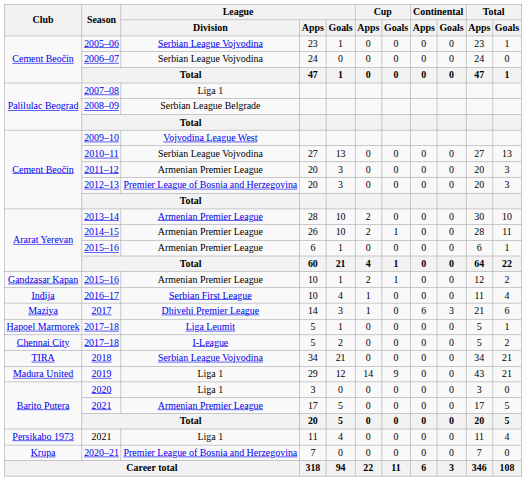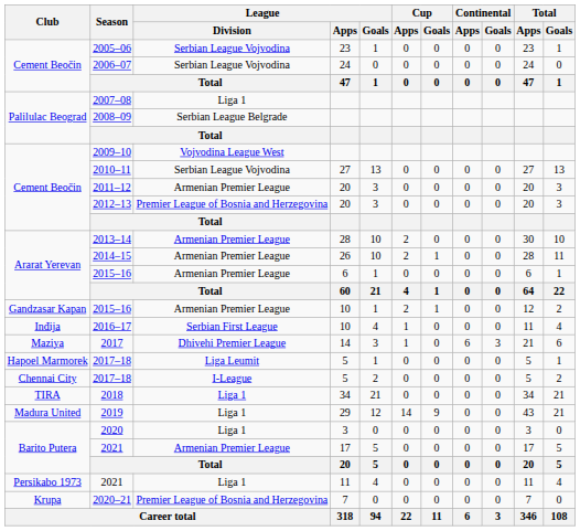 <table class="wikitable" style="text-align:center">
 <tr>
 <th rowspan="2">Club</th>
 <th rowspan="2">Season</th>
 <th colspan="3">League</th>
 <th colspan="2">Cup</th>
 <th colspan="2">Continental</th>
 <th colspan="2">Total</th>
 </tr>
 <tr>
 <th>Division</th>
 <th>Apps</th>
 <th>Goals</th>
 <th>Apps</th>
 <th>Goals</th>
 <th>Apps</th>
 <th>Goals</th>
 <th>Apps</th>
 <th>Goals</th>
 </tr>
 <tr>
 <td rowspan="3"><a href='#'>Cement Beočin</a></td>
 <td><a href='#'>2005–06</a></td>
 <td><a href='#'>Serbian League Vojvodina</a></td>
 <td>23</td>
 <td>1</td>
 <td>0</td>
 <td>0</td>
 <td>0</td>
 <td>0</td>
 <td>23</td>
 <td>1</td>
 </tr>
 <tr>
 <td><a href='#'>2006–07</a></td>
 <td>Serbian League Vojvodina</td>
 <td>24</td>
 <td>0</td>
 <td>0</td>
 <td>0</td>
 <td>0</td>
 <td>0</td>
 <td>24</td>
 <td>0</td>
 </tr>
 <tr>
 <th colspan="2">Total</th>
 <th>47</th>
 <th>1</th>
 <th>0</th>
 <th>0</th>
 <th>0</th>
 <th>0</th>
 <th>47</th>
 <th>1</th>
 </tr>
 <tr>
 <td rowspan="3"><a href='#'> Palilulac Beograd</a></td>
 <td><a href='#'>2007–08</a></td>
 <td>Liga 1</td>
 <td></td>
 <td></td>
 <td></td>
 <td></td>
 <td></td>
 <td></td>
 <td></td>
 </tr>
 <tr>
 <td><a href='#'>2008–09</a></td>
 <td>Serbian League Belgrade</td>
 <td></td>
 <td></td>
 <td></td>
 <td></td>
 <td></td>
 <td></td>
 <td></td>
 <td></td>
 </tr>
 <tr>
 <th colspan="2">Total</th>
 <th></th>
 <th></th>
 <th></th>
 <th></th>
 <th></th>
 <th></th>
 <th></th>
 <th></th>
 </tr>
 <tr>
 <td rowspan="5"><a href='#'>Cement Beočin</a></td>
 <td><a href='#'>2009–10</a></td>
 <td><a href='#'>Vojvodina League West</a></td>
 <td></td>
 <td></td>
 <td></td>
 <td></td>
 <td></td>
 <td></td>
 <td></td>
 <td></td>
 </tr>
 <tr>
 <td><a href='#'>2010–11</a></td>
 <td>Serbian League Vojvodina</td>
 <td>27</td>
 <td>13</td>
 <td>0</td>
 <td>0</td>
 <td>0</td>
 <td>0</td>
 <td>27</td>
 <td>13</td>
 </tr>
 <tr>
 <td><a href='#'>2011–12</a></td>
 <td>Armenian Premier League</td>
 <td>20</td>
 <td>3</td>
 <td>0</td>
 <td>0</td>
 <td>0</td>
 <td>0</td>
 <td>20</td>
 <td>3</td>
 </tr>
 <tr>
 <td><a href='#'>2012–13</a></td>
 <td><a href='#'>Premier League of Bosnia and Herzegovina</a></td>
 <td>20</td>
 <td>3</td>
 <td>0</td>
 <td>0</td>
 <td>0</td>
 <td>0</td>
 <td>20</td>
 <td>3</td>
 </tr>
 <tr>
 <th colspan="2">Total</th>
 <th></th>
 <th></th>
 <th></th>
 <th></th>
 <th></th>
 <th></th>
 <th></th>
 <th></th>
 </tr>
 <tr>
 <td rowspan="4"><a href='#'> Ararat Yerevan</a></td>
 <td><a href='#'>2013–14</a></td>
 <td><a href='#'>Armenian Premier League</a></td>
 <td>28</td>
 <td>10</td>
 <td>2</td>
 <td>0</td>
 <td>0</td>
 <td>0</td>
 <td>30</td>
 <td>10</td>
 </tr>
 <tr>
 <td><a href='#'>2014–15</a></td>
 <td>Armenian Premier League</td>
 <td>26</td>
 <td>10</td>
 <td>2</td>
 <td>1</td>
 <td>0</td>
 <td>0</td>
 <td>28</td>
 <td>11</td>
 </tr>
 <tr>
 <td><a href='#'>2015–16</a></td>
 <td>Armenian Premier League</td>
 <td>6</td>
 <td>1</td>
 <td>0</td>
 <td>0</td>
 <td>0</td>
 <td>0</td>
 <td>6</td>
 <td>1</td>
 </tr>
 <tr>
 <th colspan="2">Total</th>
 <th>60</th>
 <th>21</th>
 <th>4</th>
 <th>1</th>
 <th>0</th>
 <th>0</th>
 <th>64</th>
 <th>22</th>
 </tr>
 <tr>
 <td><a href='#'>Gandzasar Kapan</a></td>
 <td><a href='#'>2015–16</a></td>
 <td>Armenian Premier League</td>
 <td>10</td>
 <td>1</td>
 <td>2</td>
 <td>1</td>
 <td>0</td>
 <td>0</td>
 <td>12</td>
 <td>2</td>
 </tr>
 <tr>
 <td><a href='#'>Inđija</a></td>
 <td><a href='#'>2016–17</a></td>
 <td><a href='#'>Serbian First League</a></td>
 <td>10</td>
 <td>4</td>
 <td>1</td>
 <td>0</td>
 <td>0</td>
 <td>0</td>
 <td>11</td>
 <td>4</td>
 </tr>
 <tr>
 <td><a href='#'>Maziya</a></td>
 <td><a href='#'>2017</a></td>
 <td><a href='#'>Dhivehi Premier League</a></td>
 <td>14</td>
 <td>3</td>
 <td>1</td>
 <td>0</td>
 <td>6</td>
 <td>3</td>
 <td>21</td>
 <td>6</td>
 </tr>
 <tr>
 <td><a href='#'>Hapoel Marmorek</a></td>
 <td><a href='#'>2017–18</a></td>
 <td><a href='#'>Liga Leumit</a></td>
 <td>5</td>
 <td>1</td>
 <td>0</td>
 <td>0</td>
 <td>0</td>
 <td>0</td>
 <td>5</td>
 <td>1</td>
 </tr>
 <tr>
 <td><a href='#'>Chennai City</a></td>
 <td><a href='#'>2017–18</a></td>
 <td><a href='#'>I-League</a></td>
 <td>5</td>
 <td>2</td>
 <td>0</td>
 <td>0</td>
 <td>0</td>
 <td>0</td>
 <td>5</td>
 <td>2</td>
 </tr>
 <tr>
 <td><a href='#'>TIRA</a></td>
 <td><a href='#'>2018</a></td>
-<td><a href='#'>Serbian League Vojvodina</a></td>
+<td><a href='#'>Liga 1</a></td>
 <td>34</td>
 <td>21</td>
 <td>0</td>
 <td>0</td>
 <td>0</td>
 <td>0</td>
 <td>34</td>
 <td>21</td>
 </tr>
 <tr>
 <td><a href='#'>Madura United</a></td>
 <td><a href='#'>2019</a></td>
 <td>Liga 1</td>
 <td>29</td>
 <td>12</td>
 <td>14</td>
 <td>9</td>
 <td>0</td>
 <td>0</td>
 <td>43</td>
 <td>21</td>
 </tr>
 <tr>
 <td rowspan="3"><a href='#'>Barito Putera</a></td>
 <td><a href='#'>2020</a></td>
 <td>Liga 1</td>
 <td>3</td>
 <td>0</td>
 <td>0</td>
 <td>0</td>
 <td>0</td>
 <td>0</td>
 <td>3</td>
 <td>0</td>
 </tr>
 <tr>
 <td><a href='#'>2021</a></td>
 <td><a href='#'>Armenian Premier League</a></td>
 <td>17</td>
 <td>5</td>
 <td>0</td>
 <td>0</td>
 <td>0</td>
 <td>0</td>
 <td>17</td>
 <td>5</td>
 </tr>
 <tr>
 <th colspan="2">Total</th>
 <th>20</th>
 <th>5</th>
 <th>0</th>
 <th>0</th>
 <th>0</th>
 <th>0</th>
 <th>20</th>
 <th>5</th>
 </tr>
 <tr>
 <td><a href='#'>Persikabo 1973</a></td>
 <td>2021</td>
 <td>Liga 1</td>
 <td>11</td>
 <td>4</td>
 <td>0</td>
 <td>0</td>
 <td>0</td>
 <td>0</td>
 <td>11</td>
 <td>4</td>
 </tr>
 <tr>
 <td><a href='#'>Krupa</a></td>
 <td><a href='#'>2020–21</a></td>
 <td><a href='#'>Premier League of Bosnia and Herzegovina</a></td>
 <td>7</td>
 <td>0</td>
 <td>0</td>
 <td>0</td>
 <td>0</td>
 <td>0</td>
 <td>7</td>
 <td>0</td>
 </tr>
 <tr>
 <th colspan="3">Career total</th>
 <th>318</th>
 <th>94</th>
 <th>22</th>
 <th>11</th>
 <th>6</th>
 <th>3</th>
 <th>346</th>
 <th>108</th>
 </tr>
 </table>
